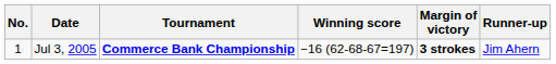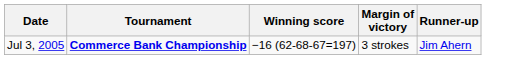 <table class="wikitable" style="font-size:95%;">
 <tr>
-<th>No.</th>
 <th>Date</th>
 <th>Tournament</th>
 <th>Winning score</th>
 <th>Margin of<br>victory</th>
 <th>Runner-up</th>
 </tr>
 <tr>
-<td align=center>1</td>
 <td>Jul 3, <a href='#'>2005</a></td>
 <td><strong><a href='#'>Commerce Bank Championship</a></strong></td>
 <td>−16 (62-68-67=197)</td>
-<td><strong>3 strokes</strong></td>
+<td>3 strokes</td>
 <td> <a href='#'>Jim Ahern</a></td>
 </tr>
 </table>
